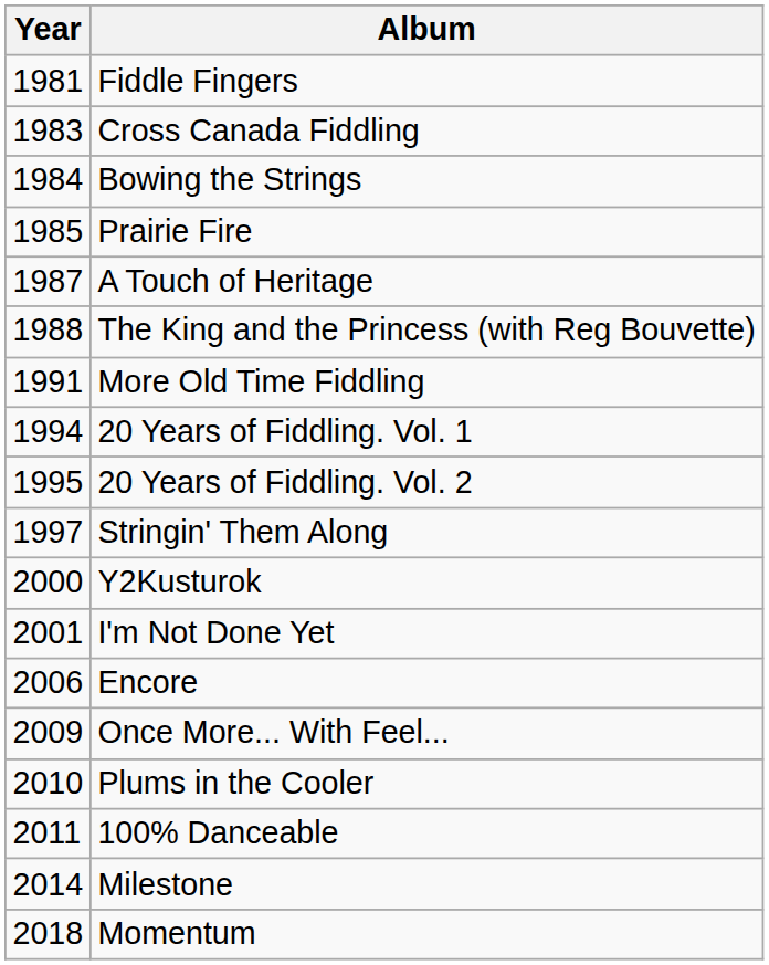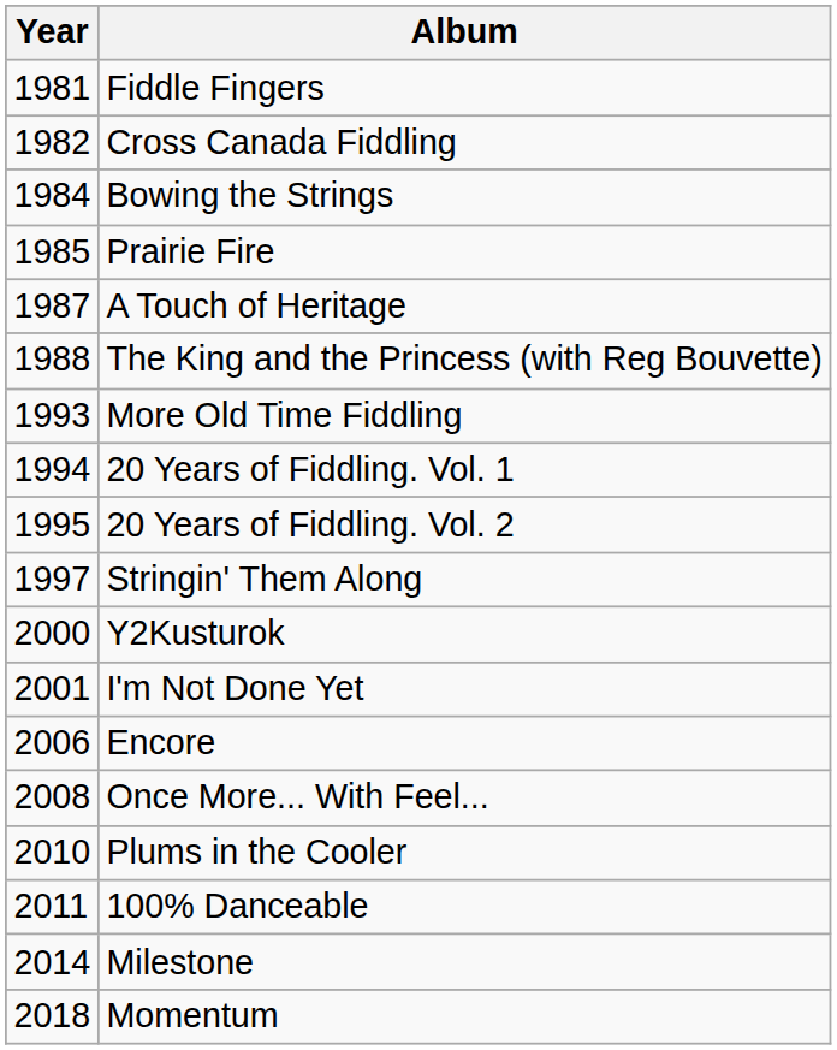 <table class="wikitable">
 <tr>
 <th>Year</th>
 <th>Album</th>
 </tr>
 <tr>
 <td>1981</td>
 <td>Fiddle Fingers</td>
 </tr>
 <tr>
-<td>1983</td>
+<td>1982</td>
 <td>Cross Canada Fiddling</td>
 </tr>
 <tr>
 <td>1984</td>
 <td>Bowing the Strings</td>
 </tr>
 <tr>
 <td>1985</td>
 <td>Prairie Fire</td>
 </tr>
 <tr>
 <td>1987</td>
 <td>A Touch of Heritage</td>
 </tr>
 <tr>
 <td>1988</td>
 <td>The King and the Princess (with Reg Bouvette)</td>
 </tr>
 <tr>
-<td>1991</td>
+<td>1993</td>
 <td>More Old Time Fiddling </td>
 </tr>
 <tr>
 <td>1994</td>
 <td>20 Years of Fiddling. Vol. 1 </td>
 </tr>
 <tr>
 <td>1995</td>
 <td>20 Years of Fiddling. Vol. 2 </td>
 </tr>
 <tr>
 <td>1997</td>
 <td>Stringin' Them Along</td>
 </tr>
 <tr>
 <td>2000</td>
 <td>Y2Kusturok</td>
 </tr>
 <tr>
 <td>2001</td>
 <td>I'm Not Done Yet</td>
 </tr>
 <tr>
 <td>2006</td>
 <td>Encore</td>
 </tr>
 <tr>
-<td>2009</td>
+<td>2008</td>
 <td>Once More... With Feel...</td>
 </tr>
 <tr>
 <td>2010</td>
 <td>Plums in the Cooler</td>
 </tr>
 <tr>
 <td>2011</td>
 <td>100% Danceable</td>
 </tr>
 <tr>
 <td>2014</td>
 <td>Milestone</td>
 </tr>
 <tr>
 <td>2018</td>
 <td>Momentum</td>
 </tr>
 </table>
